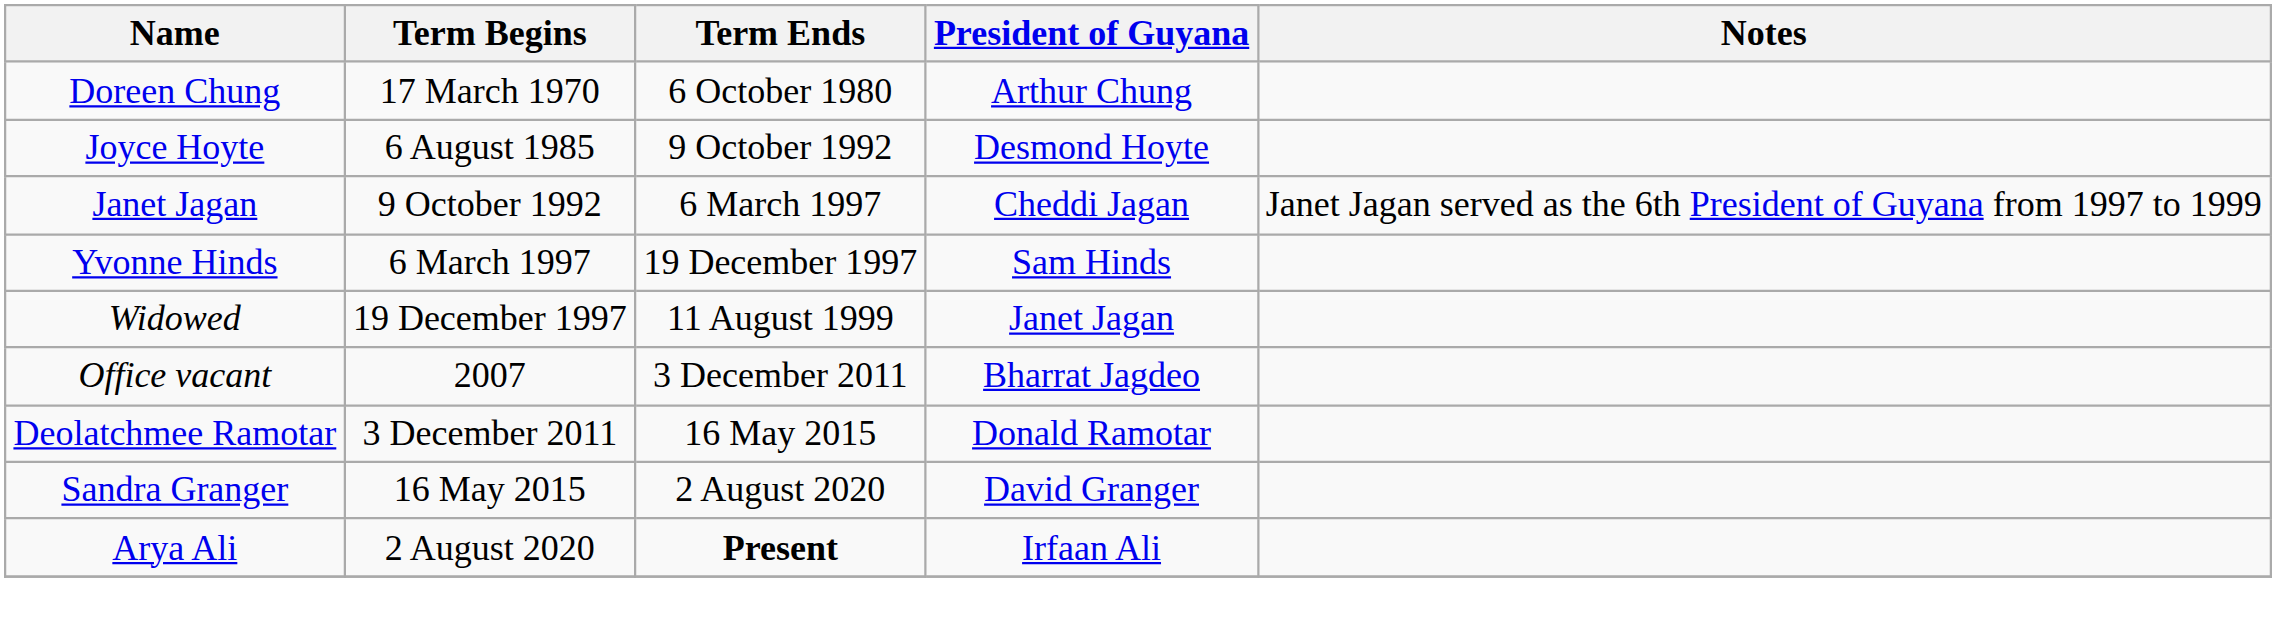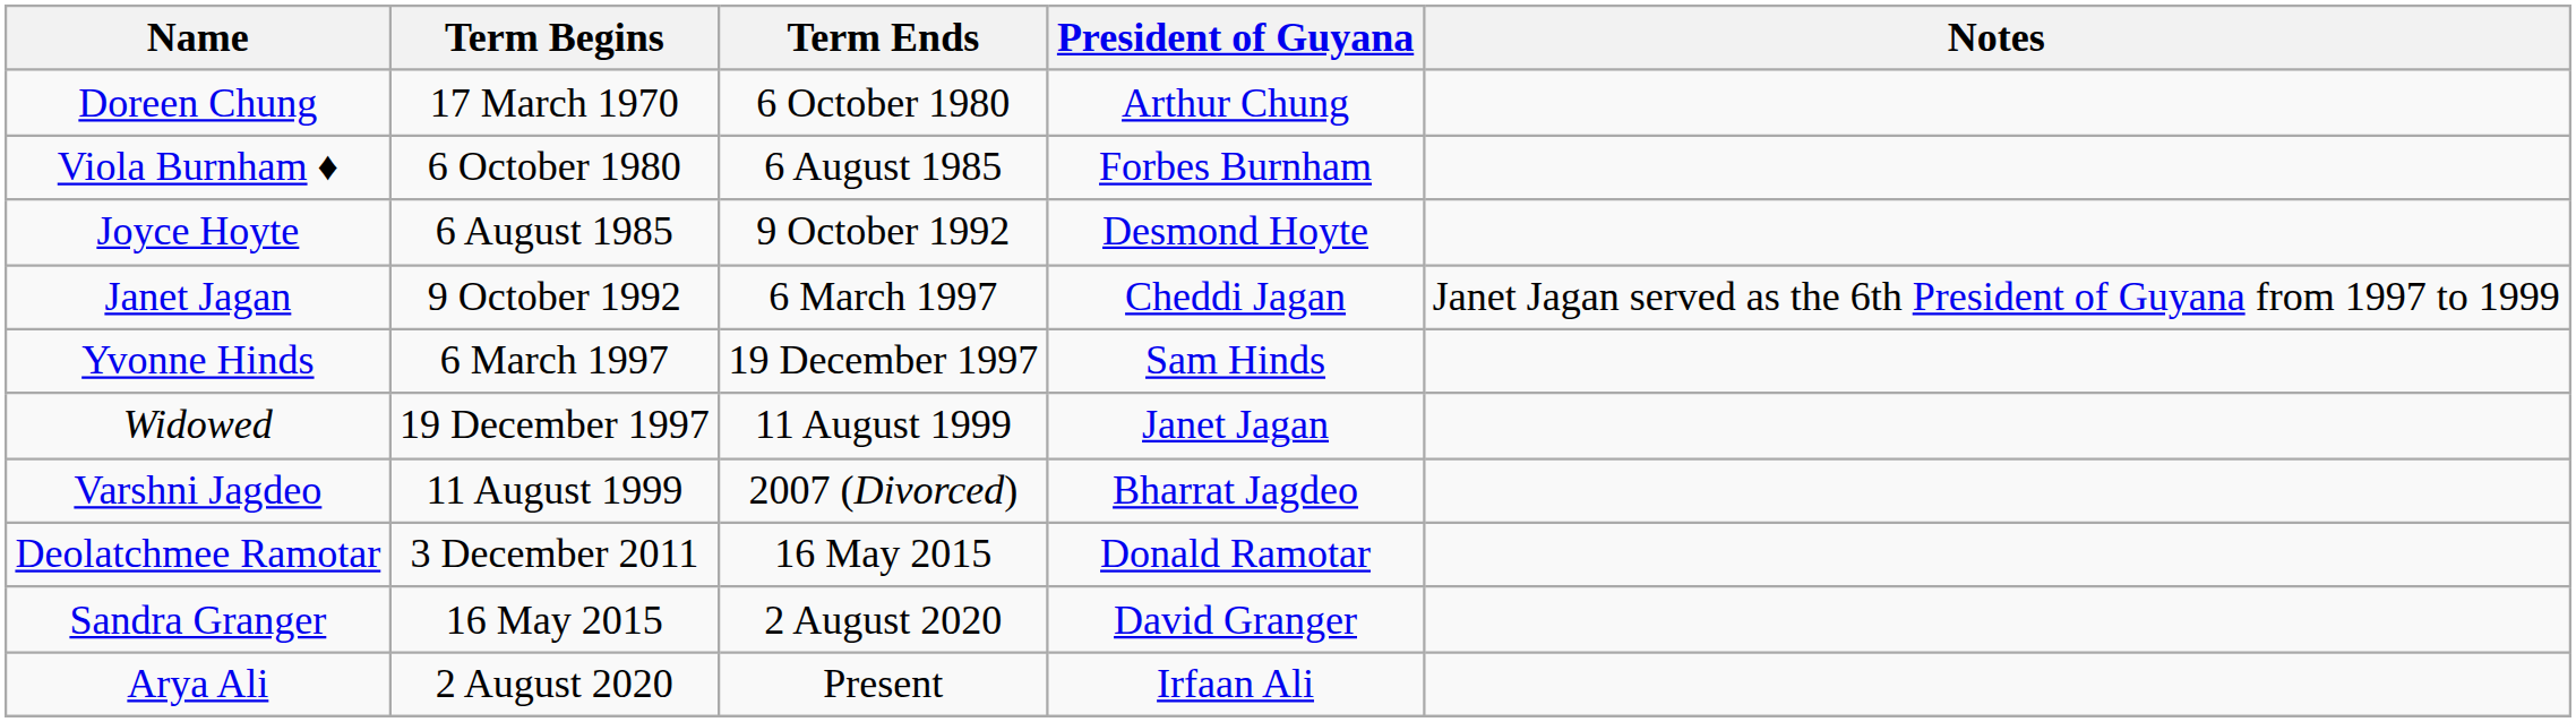 <table class="wikitable" style="text-align:center">
 <tr>
 <th>Name</th>
 <th>Term Begins</th>
 <th>Term Ends</th>
 <th><a href='#'>President of Guyana</a></th>
 <th>Notes</th>
 </tr>
 <tr>
 <td><a href='#'>Doreen Chung</a></td>
 <td>17 March 1970</td>
 <td>6 October 1980</td>
 <td><a href='#'>Arthur Chung</a></td>
+<td></td>
+</tr>
+<tr>
+<td><a href='#'>Viola Burnham</a> ♦</td>
+<td>6 October 1980</td>
+<td>6 August 1985</td>
+<td><a href='#'>Forbes Burnham</a></td>
 <td></td>
 </tr>
 <tr>
 <td><a href='#'>Joyce Hoyte</a></td>
 <td>6 August 1985</td>
 <td>9 October 1992</td>
 <td><a href='#'>Desmond Hoyte</a></td>
 <td></td>
 </tr>
 <tr>
 <td><a href='#'>Janet Jagan</a></td>
 <td>9 October 1992</td>
 <td>6 March 1997</td>
 <td><a href='#'>Cheddi Jagan</a></td>
 <td>Janet Jagan served as the 6th <a href='#'>President of Guyana</a> from 1997 to 1999</td>
 </tr>
 <tr>
 <td><a href='#'>Yvonne Hinds</a></td>
 <td>6 March 1997</td>
 <td>19 December 1997</td>
 <td><a href='#'>Sam Hinds</a></td>
 <td></td>
 </tr>
 <tr>
 <td><em>Widowed</em></td>
 <td>19 December 1997</td>
 <td>11 August 1999</td>
 <td><a href='#'>Janet Jagan</a></td>
 <td></td>
 </tr>
 <tr>
-<td><em>Office vacant</em></td>
-<td>2007</td>
-<td>3 December 2011</td>
+<td><a href='#'>Varshni Jagdeo</a></td>
+<td>11 August 1999</td>
+<td>2007 (<em>Divorced</em>)</td>
 <td><a href='#'>Bharrat Jagdeo</a></td>
 <td></td>
 </tr>
 <tr>
 <td><a href='#'>Deolatchmee Ramotar</a></td>
 <td>3 December 2011</td>
 <td>16 May 2015</td>
 <td><a href='#'>Donald Ramotar</a></td>
 <td></td>
 </tr>
 <tr>
 <td><a href='#'>Sandra Granger</a></td>
 <td>16 May 2015</td>
 <td>2 August 2020</td>
 <td><a href='#'>David Granger</a></td>
 <td></td>
 </tr>
 <tr>
 <td><a href='#'>Arya Ali</a></td>
 <td>2 August 2020</td>
-<td><strong>Present</strong></td>
+<td>Present</td>
 <td><a href='#'>Irfaan Ali</a></td>
 <td></td>
 </tr>
 <tr>
 </tr>
 </table>
